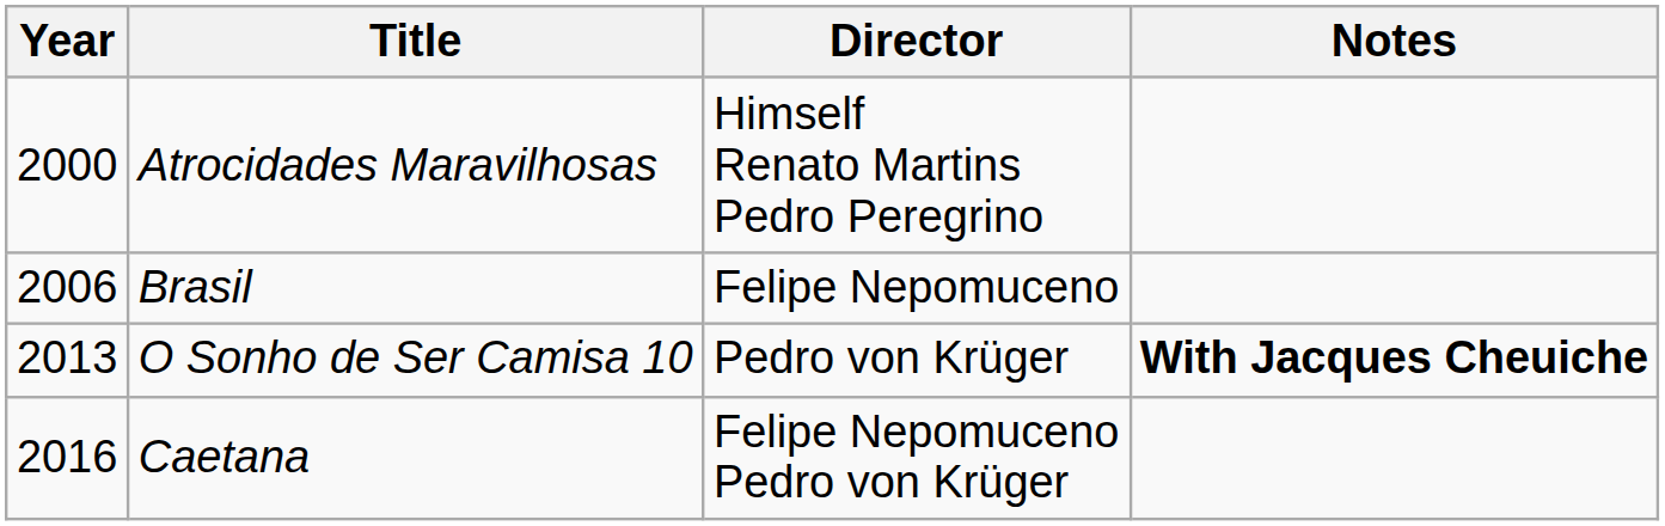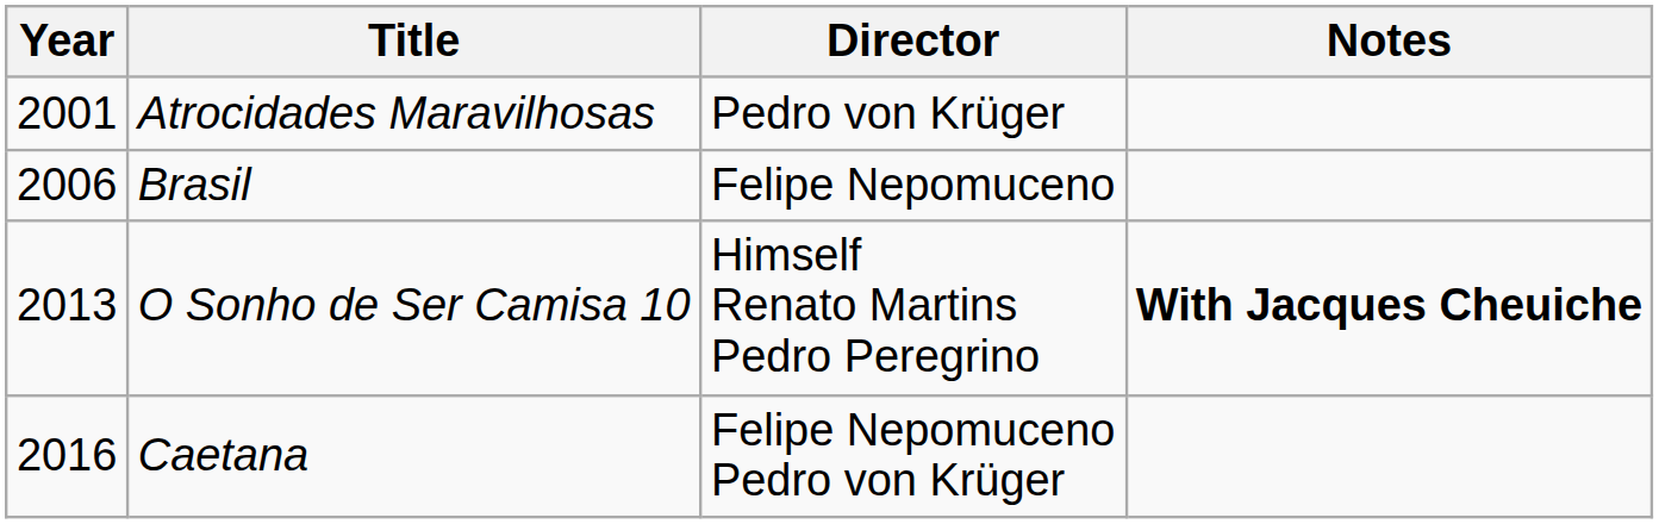 <table class="wikitable">
 <tr>
 <th>Year</th>
 <th>Title</th>
 <th>Director</th>
 <th>Notes</th>
 </tr>
 <tr>
-<td>2000</td>
+<td>2001</td>
 <td><em>Atrocidades Maravilhosas</em></td>
-<td>Himself<br>Renato Martins<br>Pedro Peregrino</td>
+<td>Pedro von Krüger</td>
 <td></td>
 </tr>
 <tr>
 <td>2006</td>
 <td><em>Brasil</em></td>
 <td>Felipe Nepomuceno</td>
 <td></td>
 </tr>
 <tr>
 <td>2013</td>
 <td><em>O Sonho de Ser Camisa 10</em></td>
-<td>Pedro von Krüger</td>
+<td>Himself<br>Renato Martins<br>Pedro Peregrino</td>
 <td><strong>With Jacques Cheuiche</strong></td>
 </tr>
 <tr>
 <td>2016</td>
 <td><em>Caetana</em></td>
 <td>Felipe Nepomuceno<br>Pedro von Krüger</td>
 <td></td>
 </tr>
 </table>
